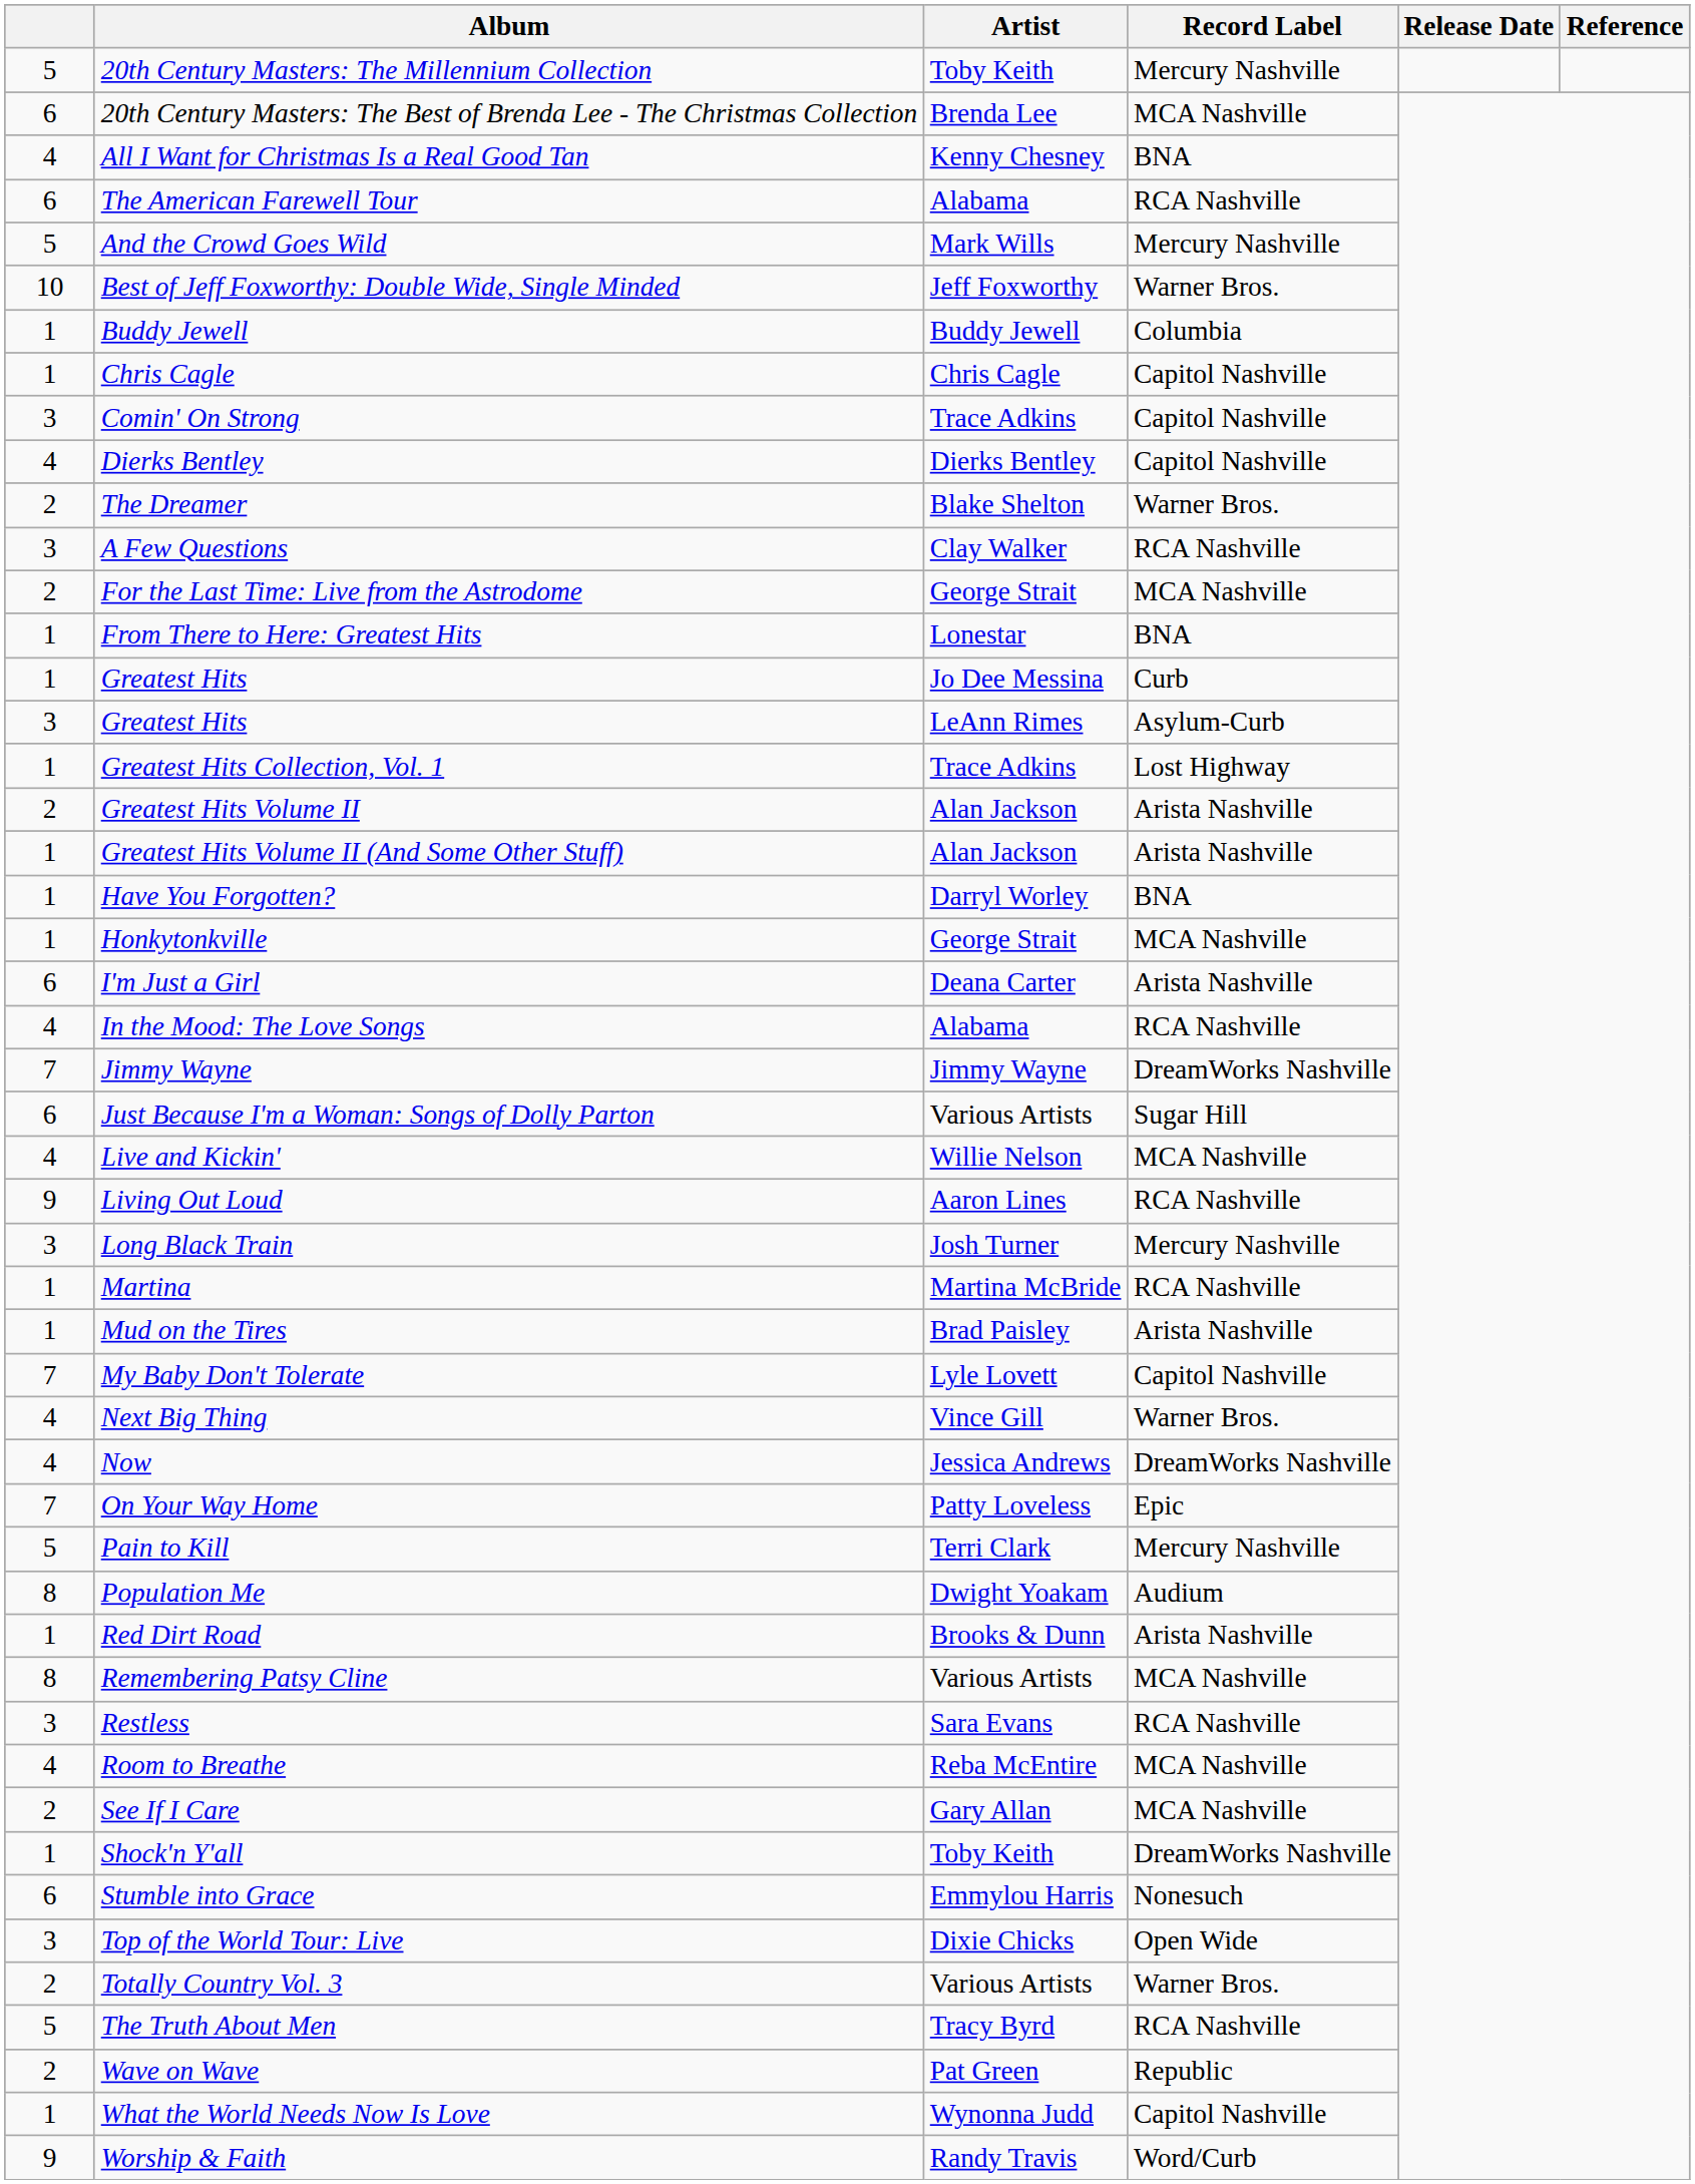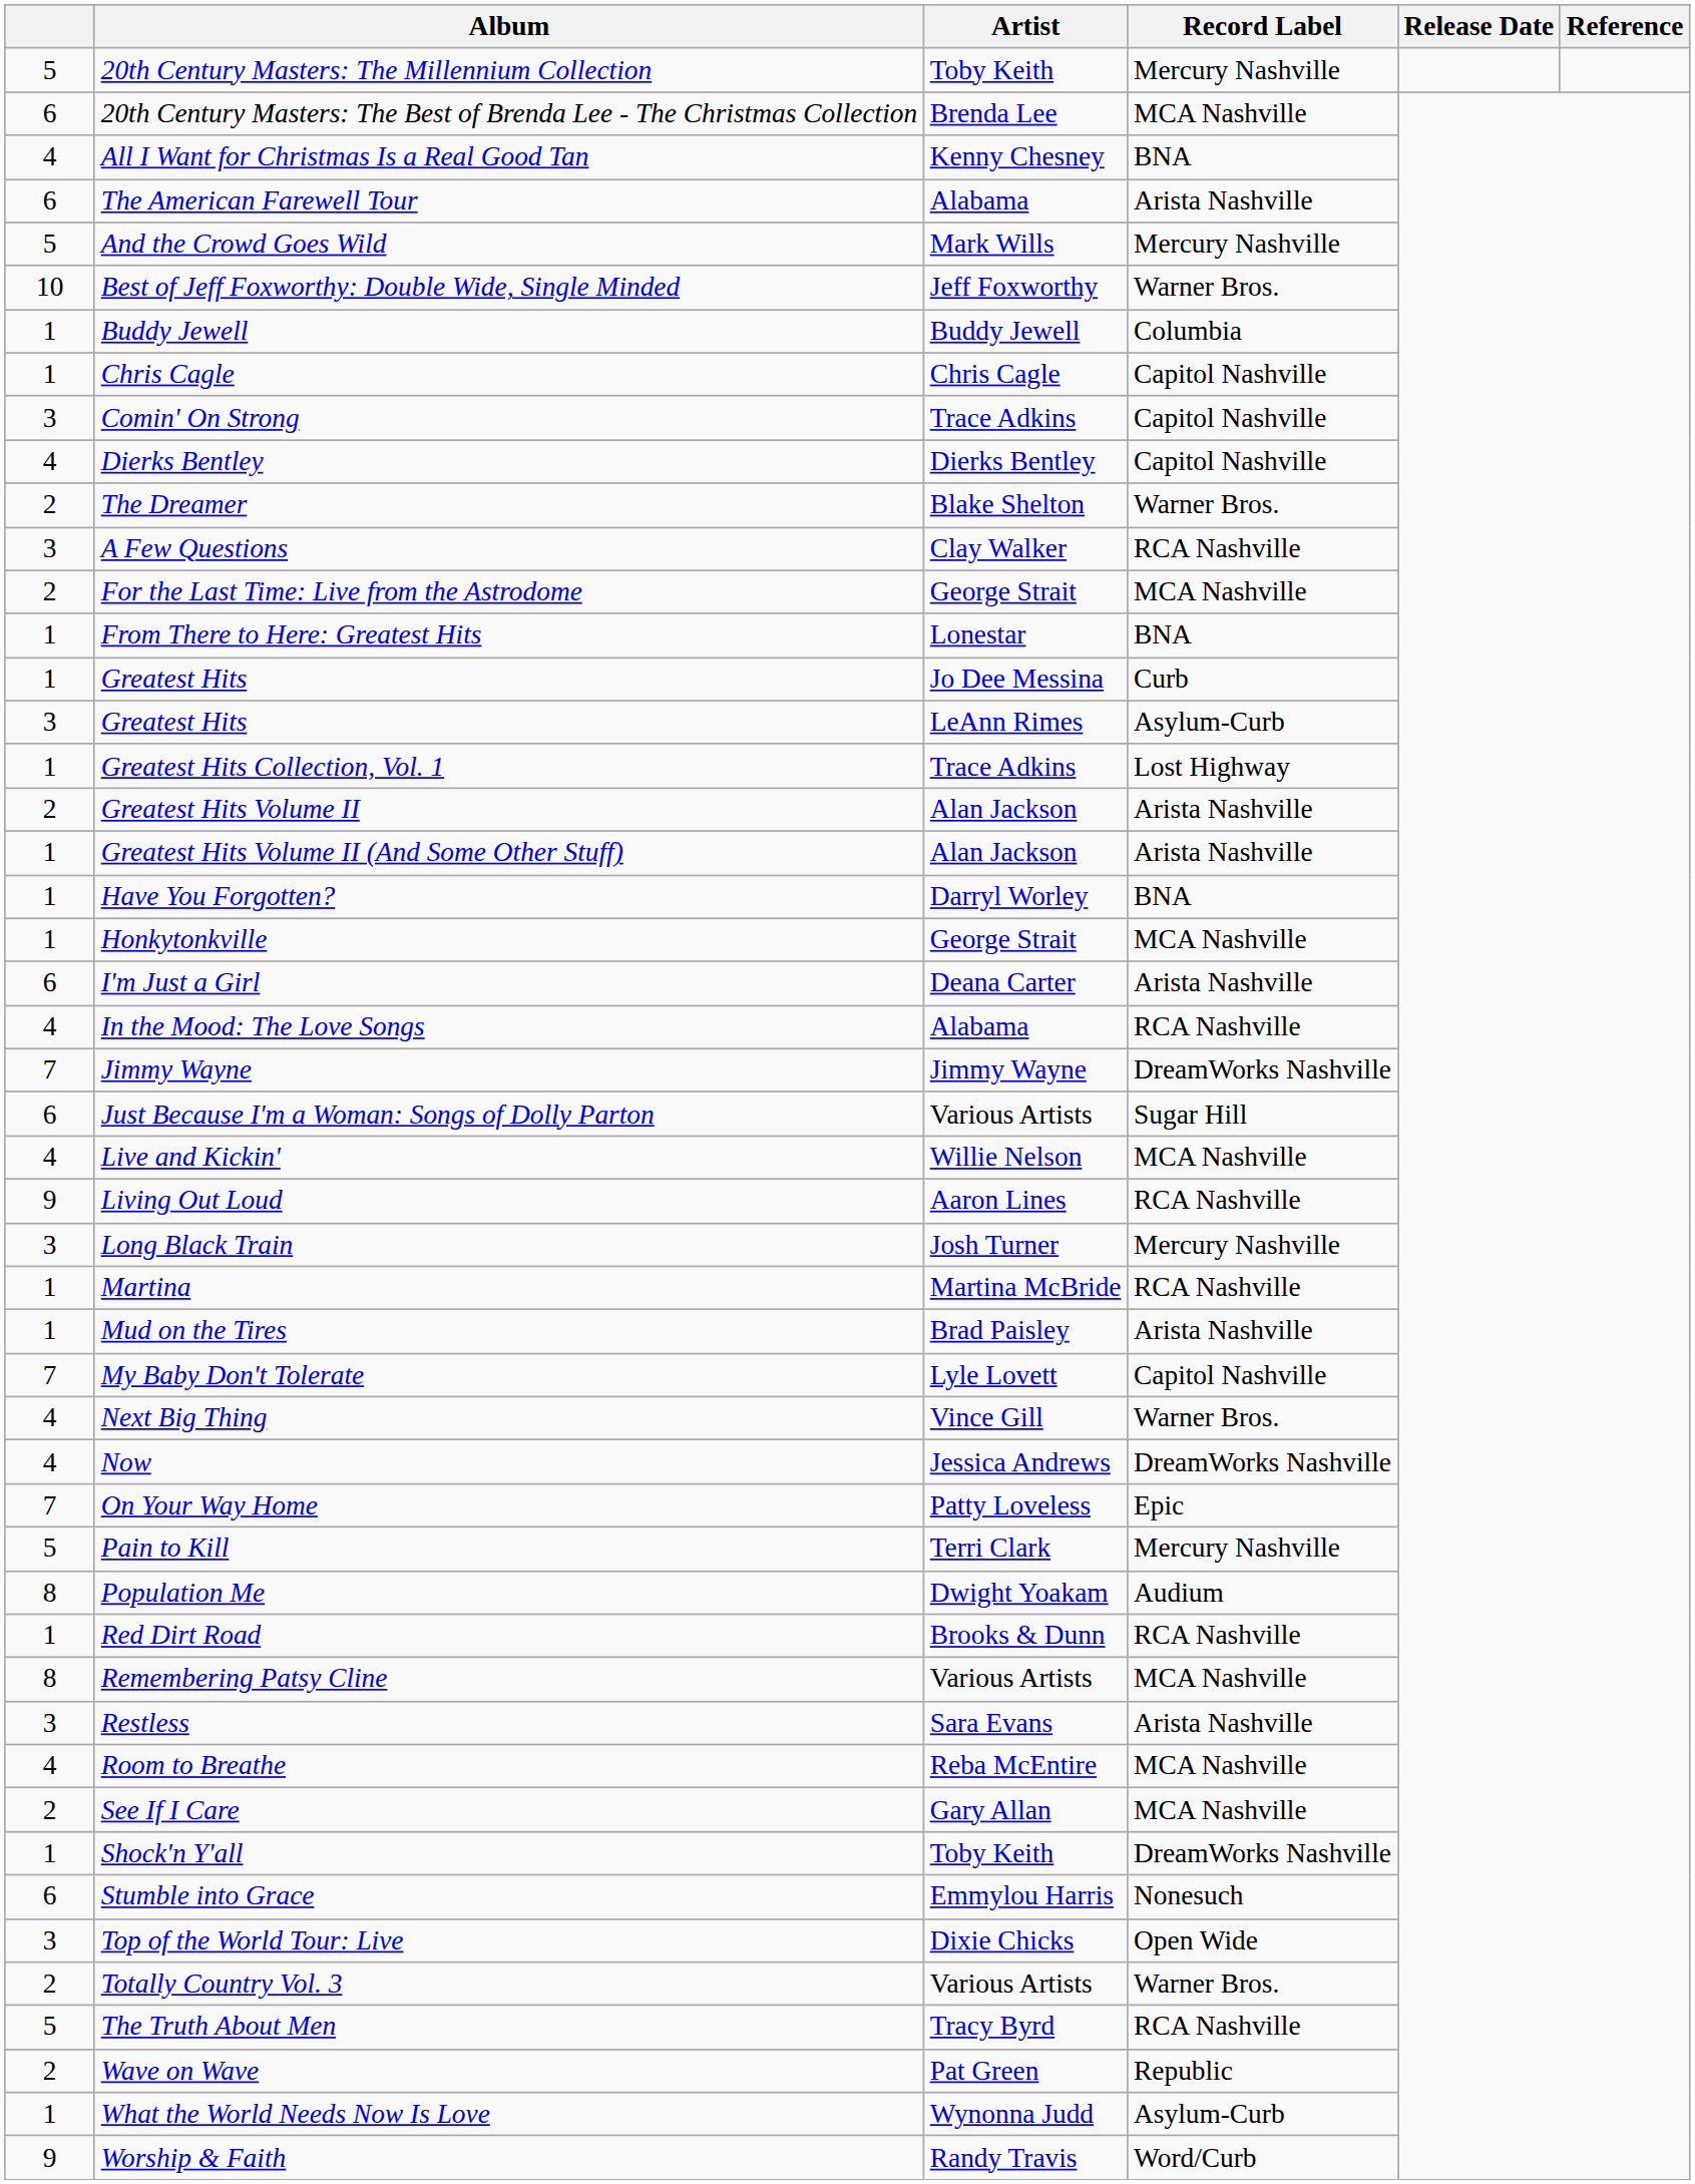 <table class="wikitable sortable">
 <tr>
 <th width=45></th>
 <th>Album</th>
 <th>Artist</th>
 <th>Record Label</th>
 <th>Release Date</th>
 <th>Reference</th>
 </tr>
 <tr>
 <td align="center">5</td>
 <td><em><a href='#'>20th Century Masters: The Millennium Collection</a></em></td>
 <td><a href='#'>Toby Keith</a></td>
 <td>Mercury Nashville</td>
 <td></td>
 <td></td>
 </tr>
 <tr>
 <td align="center">6</td>
 <td><em>20th Century Masters: The Best of Brenda Lee - The Christmas Collection</em></td>
 <td><a href='#'>Brenda Lee</a></td>
 <td>MCA Nashville</td>
 </tr>
 <tr>
 <td align="center">4</td>
 <td><em><a href='#'>All I Want for Christmas Is a Real Good Tan</a></em></td>
 <td><a href='#'>Kenny Chesney</a></td>
 <td>BNA</td>
 </tr>
 <tr>
 <td align="center">6</td>
 <td><em><a href='#'>The American Farewell Tour</a></em></td>
 <td><a href='#'>Alabama</a></td>
-<td>RCA Nashville</td>
+<td>Arista Nashville</td>
 </tr>
 <tr>
 <td align="center">5</td>
 <td><em><a href='#'>And the Crowd Goes Wild</a></em></td>
 <td><a href='#'>Mark Wills</a></td>
 <td>Mercury Nashville</td>
 </tr>
 <tr>
 <td align="center">10</td>
 <td><em><a href='#'>Best of Jeff Foxworthy: Double Wide, Single Minded</a></em></td>
 <td><a href='#'>Jeff Foxworthy</a></td>
 <td>Warner Bros.</td>
 </tr>
 <tr>
 <td align="center">1</td>
 <td><em><a href='#'>Buddy Jewell</a></em></td>
 <td><a href='#'>Buddy Jewell</a></td>
 <td>Columbia</td>
 </tr>
 <tr>
 <td align="center">1</td>
 <td><em><a href='#'>Chris Cagle</a></em></td>
 <td><a href='#'>Chris Cagle</a></td>
 <td>Capitol Nashville</td>
 </tr>
 <tr>
 <td align="center">3</td>
 <td><em><a href='#'>Comin' On Strong</a></em></td>
 <td><a href='#'>Trace Adkins</a></td>
 <td>Capitol Nashville</td>
 </tr>
 <tr>
 <td align="center">4</td>
 <td><em><a href='#'>Dierks Bentley</a></em></td>
 <td><a href='#'>Dierks Bentley</a></td>
 <td>Capitol Nashville</td>
 </tr>
 <tr>
 <td align="center">2</td>
 <td><em><a href='#'>The Dreamer</a></em></td>
 <td><a href='#'>Blake Shelton</a></td>
 <td>Warner Bros.</td>
 </tr>
 <tr>
 <td align="center">3</td>
 <td><em><a href='#'>A Few Questions</a></em></td>
 <td><a href='#'>Clay Walker</a></td>
 <td>RCA Nashville</td>
 </tr>
 <tr>
 <td align="center">2</td>
 <td><em><a href='#'>For the Last Time: Live from the Astrodome</a></em></td>
 <td><a href='#'>George Strait</a></td>
 <td>MCA Nashville</td>
 </tr>
 <tr>
 <td align="center">1</td>
 <td><em><a href='#'>From There to Here: Greatest Hits</a></em></td>
 <td><a href='#'>Lonestar</a></td>
 <td>BNA</td>
 </tr>
 <tr>
 <td align="center">1</td>
 <td><em><a href='#'>Greatest Hits</a></em></td>
 <td><a href='#'>Jo Dee Messina</a></td>
 <td>Curb</td>
 </tr>
 <tr>
 <td align="center">3</td>
 <td><em><a href='#'>Greatest Hits</a></em></td>
 <td><a href='#'>LeAnn Rimes</a></td>
 <td>Asylum-Curb</td>
 </tr>
 <tr>
 <td align="center">1</td>
 <td><em><a href='#'>Greatest Hits Collection, Vol. 1</a></em></td>
 <td><a href='#'>Trace Adkins</a></td>
 <td>Lost Highway</td>
 </tr>
 <tr>
 <td align="center">2</td>
 <td><em><a href='#'>Greatest Hits Volume II</a></em></td>
 <td><a href='#'>Alan Jackson</a></td>
 <td>Arista Nashville</td>
 </tr>
 <tr>
 <td align="center">1</td>
 <td><em><a href='#'>Greatest Hits Volume II (And Some Other Stuff)</a></em></td>
 <td><a href='#'>Alan Jackson</a></td>
 <td>Arista Nashville</td>
 </tr>
 <tr>
 <td align="center">1</td>
 <td><em><a href='#'>Have You Forgotten?</a></em></td>
 <td><a href='#'>Darryl Worley</a></td>
 <td>BNA</td>
 </tr>
 <tr>
 <td align="center">1</td>
 <td><em><a href='#'>Honkytonkville</a></em></td>
 <td><a href='#'>George Strait</a></td>
 <td>MCA Nashville</td>
 </tr>
 <tr>
 <td align="center">6</td>
 <td><em><a href='#'>I'm Just a Girl</a></em></td>
 <td><a href='#'>Deana Carter</a></td>
 <td>Arista Nashville</td>
 </tr>
 <tr>
 <td align="center">4</td>
 <td><em><a href='#'>In the Mood: The Love Songs</a></em></td>
 <td><a href='#'>Alabama</a></td>
 <td>RCA Nashville</td>
 </tr>
 <tr>
 <td align="center">7</td>
 <td><em><a href='#'>Jimmy Wayne</a></em></td>
 <td><a href='#'>Jimmy Wayne</a></td>
 <td>DreamWorks Nashville</td>
 </tr>
 <tr>
 <td align="center">6</td>
 <td><em><a href='#'>Just Because I'm a Woman: Songs of Dolly Parton</a></em></td>
 <td>Various Artists</td>
 <td>Sugar Hill</td>
 </tr>
 <tr>
 <td align="center">4</td>
 <td><em><a href='#'>Live and Kickin'</a></em></td>
 <td><a href='#'>Willie Nelson</a></td>
 <td>MCA Nashville</td>
 </tr>
 <tr>
 <td align="center">9</td>
 <td><em><a href='#'>Living Out Loud</a></em></td>
 <td><a href='#'>Aaron Lines</a></td>
 <td>RCA Nashville</td>
 </tr>
 <tr>
 <td align="center">3</td>
 <td><em><a href='#'>Long Black Train</a></em></td>
 <td><a href='#'>Josh Turner</a></td>
 <td>Mercury Nashville</td>
 </tr>
 <tr>
 <td align="center">1</td>
 <td><em><a href='#'>Martina</a></em></td>
 <td><a href='#'>Martina McBride</a></td>
 <td>RCA Nashville</td>
 </tr>
 <tr>
 <td align="center">1</td>
 <td><em><a href='#'>Mud on the Tires</a></em></td>
 <td><a href='#'>Brad Paisley</a></td>
 <td>Arista Nashville</td>
 </tr>
 <tr>
 <td align="center">7</td>
 <td><em><a href='#'>My Baby Don't Tolerate</a></em></td>
 <td><a href='#'>Lyle Lovett</a></td>
 <td>Capitol Nashville</td>
 </tr>
 <tr>
 <td align="center">4</td>
 <td><em><a href='#'>Next Big Thing</a></em></td>
 <td><a href='#'>Vince Gill</a></td>
 <td>Warner Bros.</td>
 </tr>
 <tr>
 <td align="center">4</td>
 <td><em><a href='#'>Now</a></em></td>
 <td><a href='#'>Jessica Andrews</a></td>
 <td>DreamWorks Nashville</td>
 </tr>
 <tr>
 <td align="center">7</td>
 <td><em><a href='#'>On Your Way Home</a></em></td>
 <td><a href='#'>Patty Loveless</a></td>
 <td>Epic</td>
 </tr>
 <tr>
 <td align="center">5</td>
 <td><em><a href='#'>Pain to Kill</a></em></td>
 <td><a href='#'>Terri Clark</a></td>
 <td>Mercury Nashville</td>
 </tr>
 <tr>
 <td align="center">8</td>
 <td><em><a href='#'>Population Me</a></em></td>
 <td><a href='#'>Dwight Yoakam</a></td>
 <td>Audium</td>
 </tr>
 <tr>
 <td align="center">1</td>
 <td><em><a href='#'>Red Dirt Road</a></em></td>
 <td><a href='#'>Brooks & Dunn</a></td>
-<td>Arista Nashville</td>
+<td>RCA Nashville</td>
 </tr>
 <tr>
 <td align="center">8</td>
 <td><em><a href='#'>Remembering Patsy Cline</a></em></td>
 <td>Various Artists</td>
 <td>MCA Nashville</td>
 </tr>
 <tr>
 <td align="center">3</td>
 <td><em><a href='#'>Restless</a></em></td>
 <td><a href='#'>Sara Evans</a></td>
-<td>RCA Nashville</td>
+<td>Arista Nashville</td>
 </tr>
 <tr>
 <td align="center">4</td>
 <td><em><a href='#'>Room to Breathe</a></em></td>
 <td><a href='#'>Reba McEntire</a></td>
 <td>MCA Nashville</td>
 </tr>
 <tr>
 <td align="center">2</td>
 <td><em><a href='#'>See If I Care</a></em></td>
 <td><a href='#'>Gary Allan</a></td>
 <td>MCA Nashville</td>
 </tr>
 <tr>
 <td align="center">1</td>
 <td><em><a href='#'>Shock'n Y'all</a></em></td>
 <td><a href='#'>Toby Keith</a></td>
 <td>DreamWorks Nashville</td>
 </tr>
 <tr>
 <td align="center">6</td>
 <td><em><a href='#'>Stumble into Grace</a></em></td>
 <td><a href='#'>Emmylou Harris</a></td>
 <td>Nonesuch</td>
 </tr>
 <tr>
 <td align="center">3</td>
 <td><em><a href='#'>Top of the World Tour: Live</a></em></td>
 <td><a href='#'>Dixie Chicks</a></td>
 <td>Open Wide</td>
 </tr>
 <tr>
 <td align="center">2</td>
 <td><em><a href='#'>Totally Country Vol. 3</a></em></td>
 <td>Various Artists</td>
 <td>Warner Bros.</td>
 </tr>
 <tr>
 <td align="center">5</td>
 <td><em><a href='#'>The Truth About Men</a></em></td>
 <td><a href='#'>Tracy Byrd</a></td>
 <td>RCA Nashville</td>
 </tr>
 <tr>
 <td align="center">2</td>
 <td><em><a href='#'>Wave on Wave</a></em></td>
 <td><a href='#'>Pat Green</a></td>
 <td>Republic</td>
 </tr>
 <tr>
 <td align="center">1</td>
 <td><em><a href='#'>What the World Needs Now Is Love</a></em></td>
 <td><a href='#'>Wynonna Judd</a></td>
-<td>Capitol Nashville</td>
+<td>Asylum-Curb</td>
 </tr>
 <tr>
 <td align="center">9</td>
 <td><em><a href='#'>Worship & Faith</a></em></td>
 <td><a href='#'>Randy Travis</a></td>
 <td>Word/Curb</td>
 </tr>
 </table>
